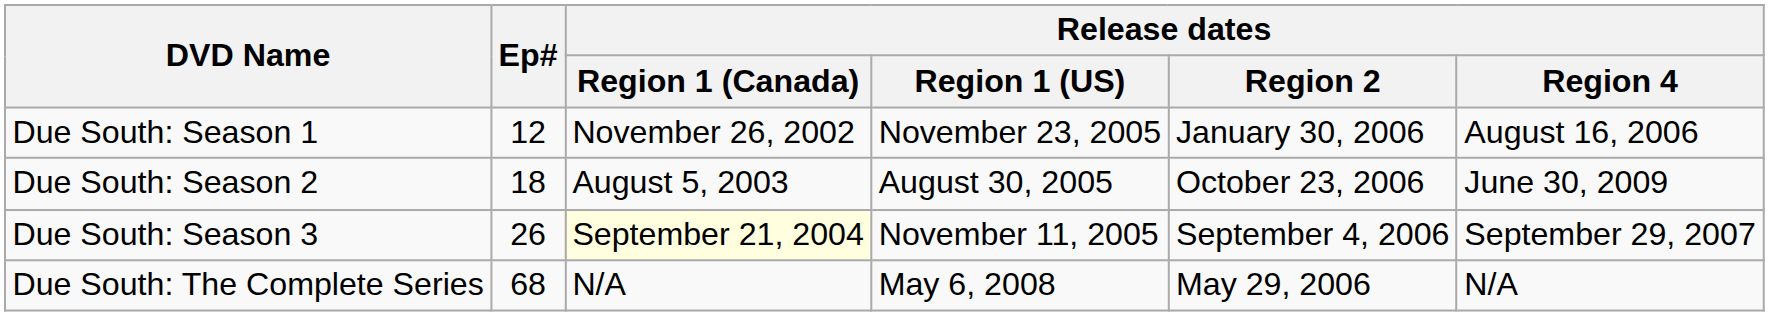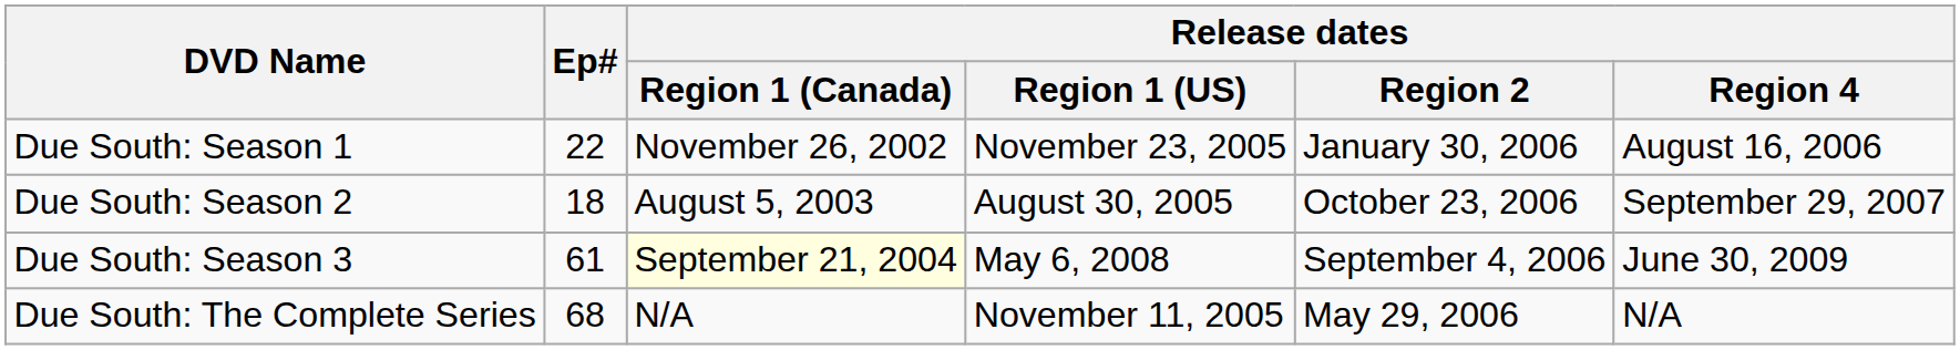 <table class="wikitable">
 <tr>
 <th rowspan="2">DVD Name</th>
 <th rowspan="2">Ep#</th>
 <th colspan="4">Release dates</th>
 </tr>
 <tr>
 <th>Region 1 (Canada)</th>
 <th>Region 1 (US)</th>
 <th>Region 2</th>
 <th>Region 4</th>
 </tr>
 <tr>
 <td>Due South: Season 1</td>
-<td style="text-align:center;">12</td>
+<td style="text-align:center;">22</td>
 <td>November 26, 2002</td>
 <td>November 23, 2005</td>
 <td>January 30, 2006</td>
 <td>August 16, 2006</td>
 </tr>
 <tr>
 <td>Due South: Season 2</td>
 <td style="text-align:center;">18</td>
 <td>August 5, 2003</td>
 <td>August 30, 2005</td>
 <td>October 23, 2006</td>
-<td>June 30, 2009</td>
+<td>September 29, 2007</td>
 </tr>
 <tr>
 <td>Due South: Season 3</td>
-<td style="text-align:center;">26</td>
+<td style="text-align:center;">61</td>
 <td style="background: lightyellow;">September 21, 2004</td>
-<td>November 11, 2005</td>
+<td>May 6, 2008</td>
 <td>September 4, 2006</td>
-<td>September 29, 2007</td>
+<td>June 30, 2009</td>
 </tr>
 <tr>
 <td>Due South: The Complete Series</td>
 <td style="text-align:center;">68</td>
 <td>N/A</td>
-<td>May 6, 2008</td>
+<td>November 11, 2005</td>
 <td>May 29, 2006</td>
 <td>N/A</td>
 </tr>
 </table>
